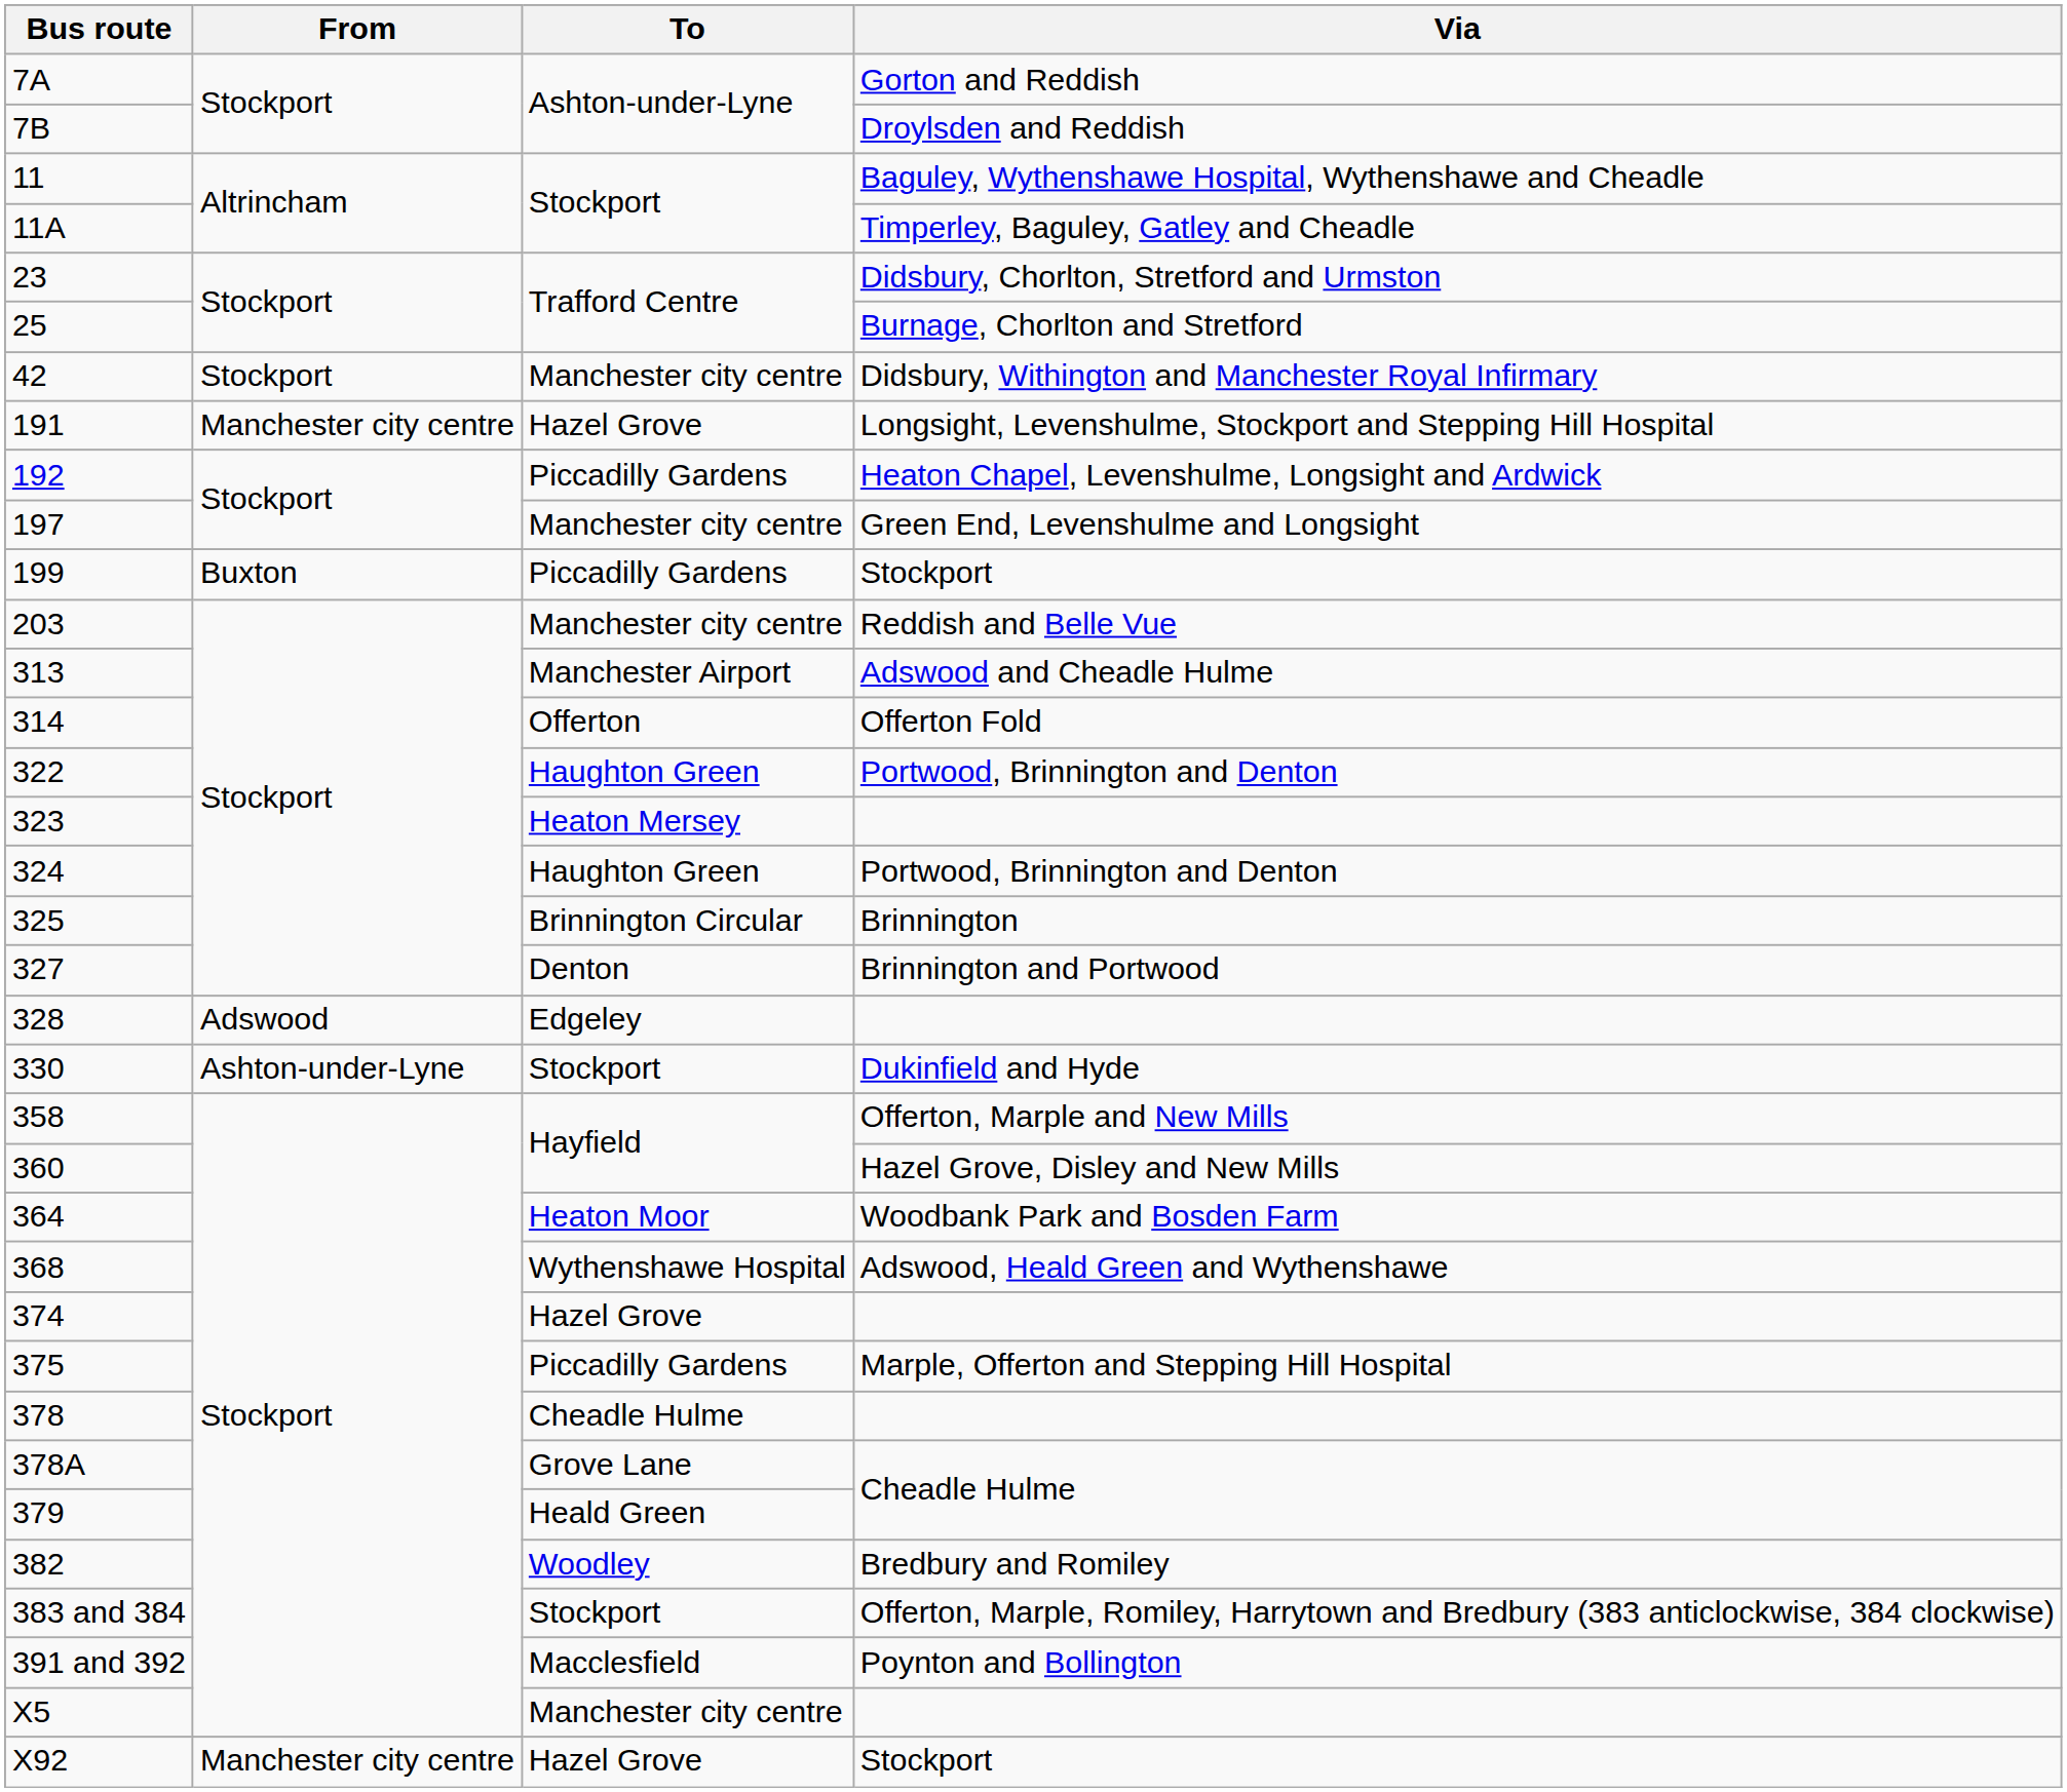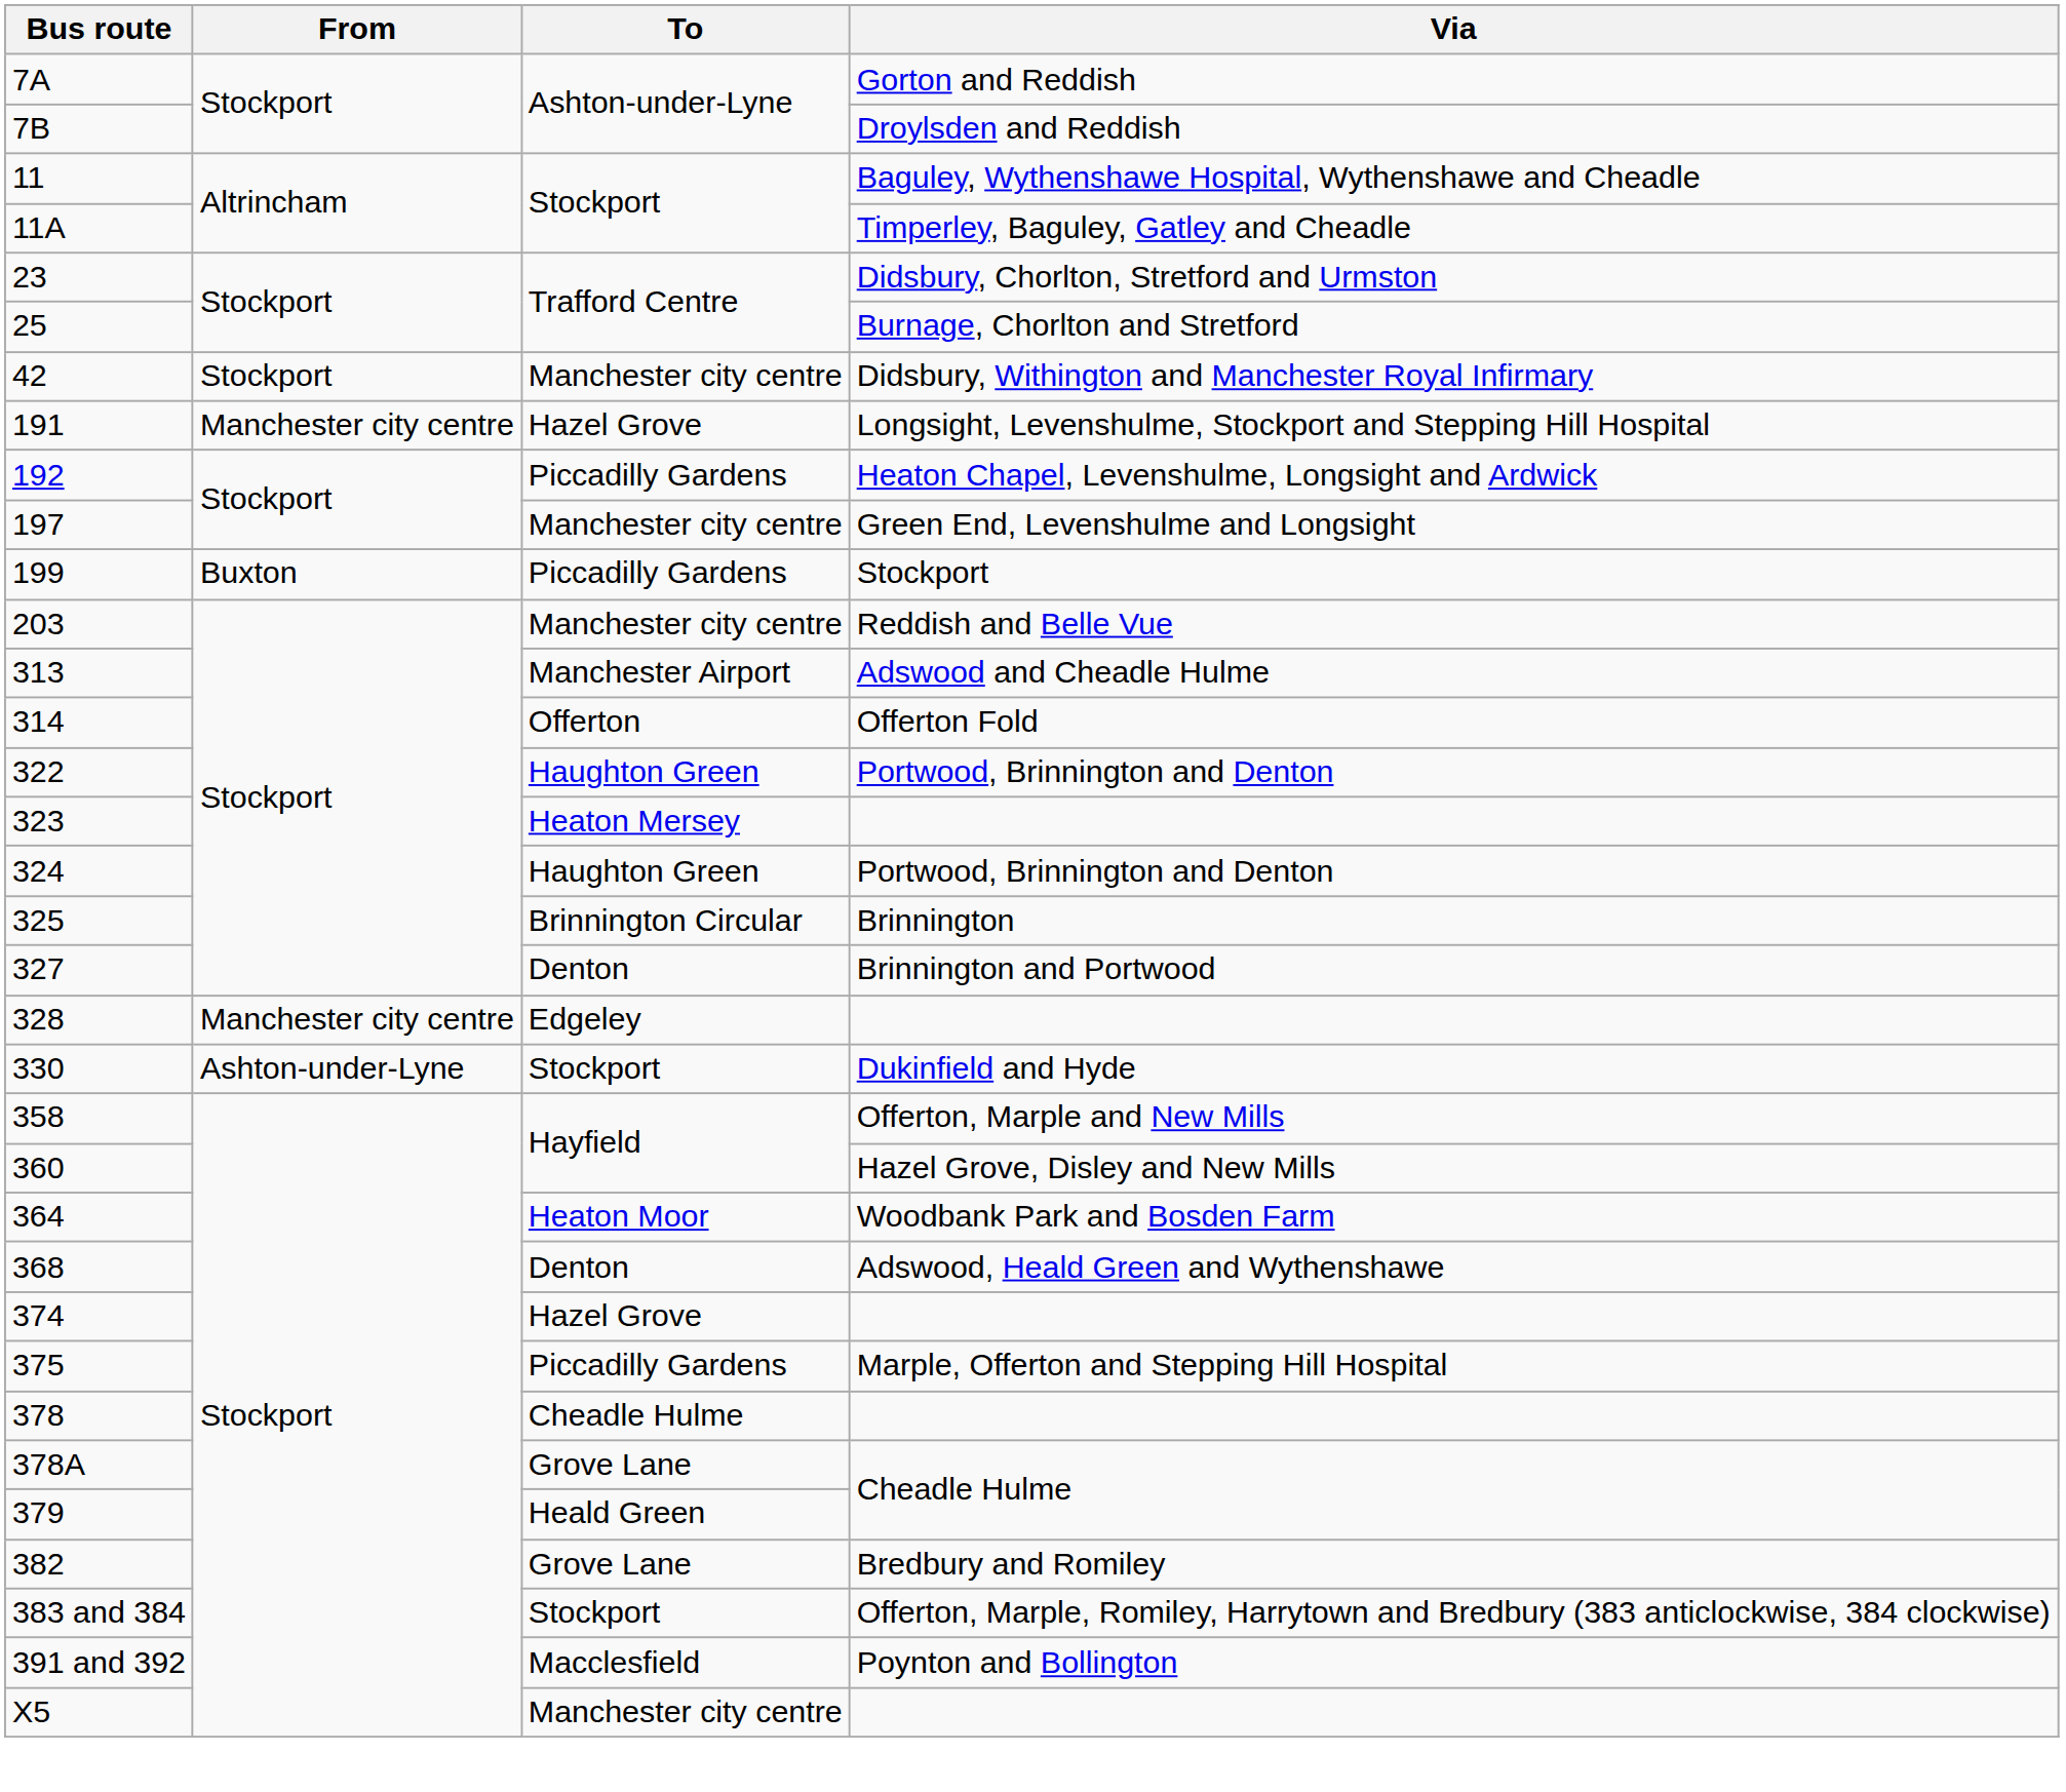 <table class="wikitable sortable">
 <tr>
 <th>Bus route</th>
 <th>From</th>
 <th>To</th>
 <th>Via</th>
 </tr>
 <tr>
 <td>7A</td>
 <td rowspan="2">Stockport</td>
 <td rowspan="2">Ashton-under-Lyne</td>
 <td><a href='#'>Gorton</a> and Reddish</td>
 </tr>
 <tr>
 <td>7B</td>
 <td><a href='#'>Droylsden</a> and Reddish</td>
 </tr>
 <tr>
 <td>11</td>
 <td rowspan="2">Altrincham</td>
 <td rowspan="2">Stockport</td>
 <td><a href='#'>Baguley</a>, <a href='#'>Wythenshawe Hospital</a>, Wythenshawe and Cheadle</td>
 </tr>
 <tr>
 <td>11A</td>
 <td><a href='#'>Timperley</a>, Baguley, <a href='#'>Gatley</a> and Cheadle</td>
 </tr>
 <tr>
 <td>23</td>
 <td rowspan="2">Stockport</td>
 <td rowspan="2">Trafford Centre</td>
 <td><a href='#'>Didsbury</a>, Chorlton, Stretford and <a href='#'>Urmston</a></td>
 </tr>
 <tr>
 <td>25</td>
 <td><a href='#'>Burnage</a>, Chorlton and Stretford</td>
 </tr>
 <tr>
 <td>42</td>
 <td>Stockport</td>
 <td>Manchester city centre</td>
 <td>Didsbury, <a href='#'>Withington</a> and <a href='#'>Manchester Royal Infirmary</a></td>
 </tr>
 <tr>
 <td>191</td>
 <td>Manchester city centre</td>
 <td>Hazel Grove</td>
 <td>Longsight, Levenshulme, Stockport and Stepping Hill Hospital</td>
 </tr>
 <tr>
 <td><a href='#'>192</a></td>
 <td rowspan="2">Stockport</td>
 <td>Piccadilly Gardens</td>
 <td><a href='#'>Heaton Chapel</a>, Levenshulme, Longsight and <a href='#'>Ardwick</a></td>
 </tr>
 <tr>
 <td>197</td>
 <td>Manchester city centre</td>
 <td>Green End, Levenshulme and Longsight</td>
 </tr>
 <tr>
 <td>199</td>
 <td>Buxton</td>
 <td>Piccadilly Gardens</td>
 <td>Stockport</td>
 </tr>
 <tr>
 <td>203</td>
 <td rowspan="8">Stockport</td>
 <td>Manchester city centre</td>
 <td>Reddish and <a href='#'>Belle Vue</a></td>
 </tr>
 <tr>
 <td>313</td>
 <td>Manchester Airport</td>
 <td><a href='#'>Adswood</a> and Cheadle Hulme</td>
 </tr>
 <tr>
 <td>314</td>
 <td>Offerton</td>
 <td>Offerton Fold</td>
 </tr>
 <tr>
 <td>322</td>
 <td><a href='#'>Haughton Green</a></td>
 <td><a href='#'>Portwood</a>, Brinnington and <a href='#'>Denton</a></td>
 </tr>
 <tr>
 <td>323</td>
 <td><a href='#'>Heaton Mersey</a></td>
 <td></td>
 </tr>
 <tr>
 <td>324</td>
 <td>Haughton Green</td>
 <td>Portwood, Brinnington and Denton</td>
 </tr>
 <tr>
 <td>325</td>
 <td>Brinnington Circular</td>
 <td>Brinnington</td>
 </tr>
 <tr>
 <td>327</td>
 <td>Denton</td>
 <td>Brinnington and Portwood</td>
 </tr>
 <tr>
 <td>328</td>
-<td>Adswood</td>
+<td>Manchester city centre</td>
 <td>Edgeley</td>
 </tr>
 <tr>
 <td>330</td>
 <td>Ashton-under-Lyne</td>
 <td>Stockport</td>
 <td><a href='#'>Dukinfield</a> and Hyde</td>
 </tr>
 <tr>
 <td>358</td>
 <td rowspan="13">Stockport</td>
 <td rowspan="2">Hayfield</td>
 <td>Offerton, Marple and <a href='#'>New Mills</a></td>
 </tr>
 <tr>
 <td>360</td>
 <td>Hazel Grove, Disley and New Mills</td>
 </tr>
 <tr>
 <td>364</td>
 <td><a href='#'>Heaton Moor</a></td>
 <td>Woodbank Park and <a href='#'>Bosden Farm</a></td>
 </tr>
 <tr>
 <td>368</td>
-<td>Wythenshawe Hospital</td>
+<td>Denton</td>
 <td>Adswood, <a href='#'>Heald Green</a> and Wythenshawe</td>
 </tr>
 <tr>
 <td>374</td>
 <td>Hazel Grove</td>
 <td></td>
 </tr>
 <tr>
 <td>375</td>
 <td>Piccadilly Gardens</td>
 <td>Marple, Offerton and Stepping Hill Hospital</td>
 </tr>
 <tr>
 <td>378</td>
 <td>Cheadle Hulme</td>
 <td></td>
 </tr>
 <tr>
 <td>378A</td>
 <td>Grove Lane</td>
 <td rowspan="2">Cheadle Hulme</td>
 </tr>
 <tr>
 <td>379</td>
 <td>Heald Green</td>
 </tr>
 <tr>
 <td>382</td>
-<td><a href='#'>Woodley</a></td>
+<td>Grove Lane</td>
 <td>Bredbury and Romiley</td>
 </tr>
 <tr>
 <td>383 and 384</td>
 <td>Stockport</td>
 <td>Offerton, Marple, Romiley, Harrytown and Bredbury (383 anticlockwise, 384 clockwise)</td>
 </tr>
 <tr>
 <td>391 and 392</td>
 <td>Macclesfield</td>
 <td>Poynton and <a href='#'>Bollington</a></td>
 </tr>
 <tr>
 <td>X5</td>
 <td>Manchester city centre</td>
 <td></td>
 </tr>
-<tr>
-<td>X92</td>
-<td>Manchester city centre</td>
-<td>Hazel Grove</td>
-<td>Stockport</td>
-</tr>
 </table>
